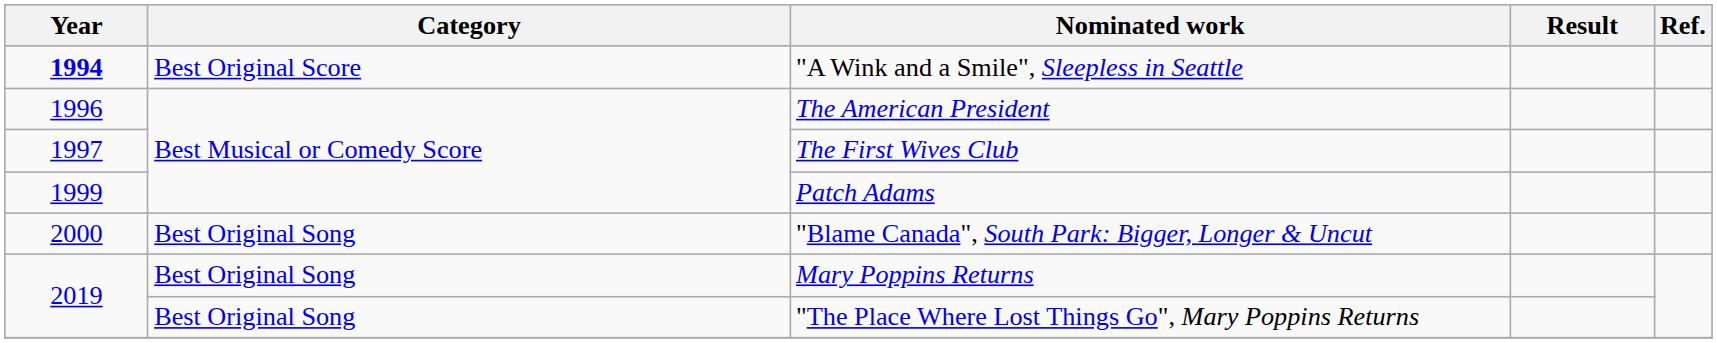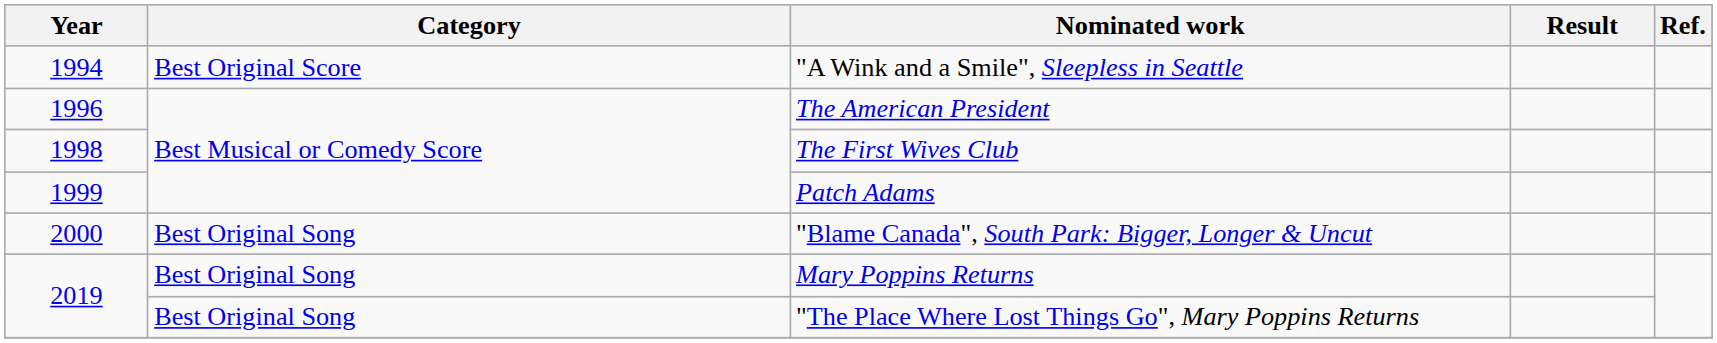 <table class=wikitable>
 <tr>
 <th scope="col" style="width:5em;">Year</th>
 <th scope="col" style="width:24em;">Category</th>
 <th scope="col" style="width:27em;">Nominated work</th>
 <th scope="col" style="width:5em;">Result</th>
 <th>Ref.</th>
 </tr>
 <tr>
-<td style="text-align:center;"><strong><a href='#'>1994</a></strong></td>
+<td style="text-align:center;"><a href='#'>1994</a></td>
 <td><a href='#'>Best Original Score</a></td>
 <td>"A Wink and a Smile", <em><a href='#'>Sleepless in Seattle</a></em></td>
 <td></td>
 <td></td>
 </tr>
 <tr>
 <td style="text-align:center;"><a href='#'>1996</a></td>
 <td rowspan=3><a href='#'>Best Musical or Comedy Score</a></td>
 <td><em><a href='#'>The American President</a></em></td>
 <td></td>
 <td></td>
 </tr>
 <tr>
-<td style="text-align:center;"><a href='#'>1997</a></td>
+<td style="text-align:center;"><a href='#'>1998</a></td>
 <td><em><a href='#'>The First Wives Club</a></em></td>
 <td></td>
 <td></td>
 </tr>
 <tr>
 <td style="text-align:center;"><a href='#'>1999</a></td>
 <td><em><a href='#'>Patch Adams</a></em></td>
 <td></td>
 <td></td>
 </tr>
 <tr>
 <td style="text-align:center;"><a href='#'>2000</a></td>
 <td><a href='#'>Best Original Song</a></td>
 <td>"<a href='#'>Blame Canada</a>", <em><a href='#'>South Park: Bigger, Longer & Uncut</a></em></td>
 <td></td>
 <td></td>
 </tr>
 <tr>
 <td style="text-align:center;", rowspan=2><a href='#'>2019</a></td>
 <td><a href='#'>Best Original Song</a></td>
 <td><em><a href='#'>Mary Poppins Returns</a></em></td>
 <td></td>
 <td rowspan=2></td>
 </tr>
 <tr>
 <td><a href='#'>Best Original Song</a></td>
 <td>"<a href='#'>The Place Where Lost Things Go</a>", <em>Mary Poppins Returns</em></td>
 <td></td>
 </tr>
 <tr>
 </tr>
 </table>
